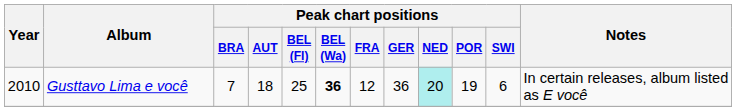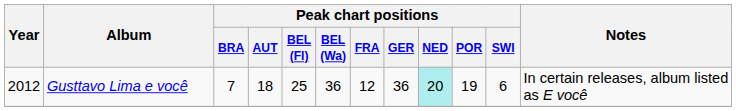 <table class="wikitable">
 <tr>
 <th align="center" rowspan="2">Year</th>
 <th align="center" rowspan="2" width="180">Album</th>
 <th align="center" colspan="9">Peak chart positions</th>
 <th align="center" rowspan="2">Notes</th>
 </tr>
 <tr>
 <th width="30"><small><a href='#'>BRA</a></small><br></th>
 <th width="30"><small><a href='#'>AUT</a></small><br></th>
 <th width="30"><small><a href='#'>BEL <br>(Fl)</a></small><br></th>
 <th width="30"><small><a href='#'>BEL <br>(Wa)</a></small><br></th>
 <th width="30"><small><a href='#'>FRA</a></small><br></th>
 <th width="30"><small><a href='#'>GER</a></small><br></th>
 <th width="30"><small><a href='#'>NED</a></small><br></th>
 <th width="30"><small><a href='#'>POR</a></small><br></th>
 <th width="30"><small><a href='#'>SWI</a></small><br></th>
 </tr>
 <tr>
-<td align="center" rowspan="1">2010</td>
+<td align="center" rowspan="1">2012</td>
 <td><em><a href='#'>Gusttavo Lima e você</a></em></td>
 <td align="center">7</td>
 <td align="center">18</td>
 <td align="center">25</td>
-<td align="center"><strong>36</strong></td>
+<td align="center">36</td>
 <td align="center">12</td>
 <td align="center">36</td>
 <td align="center" style="background: paleturquoise;">20</td>
 <td align="center">19</td>
 <td align="center">6</td>
 <td>In certain releases, album listed <br>as <em>E você</em></td>
 </tr>
 <tr>
 </tr>
 </table>
